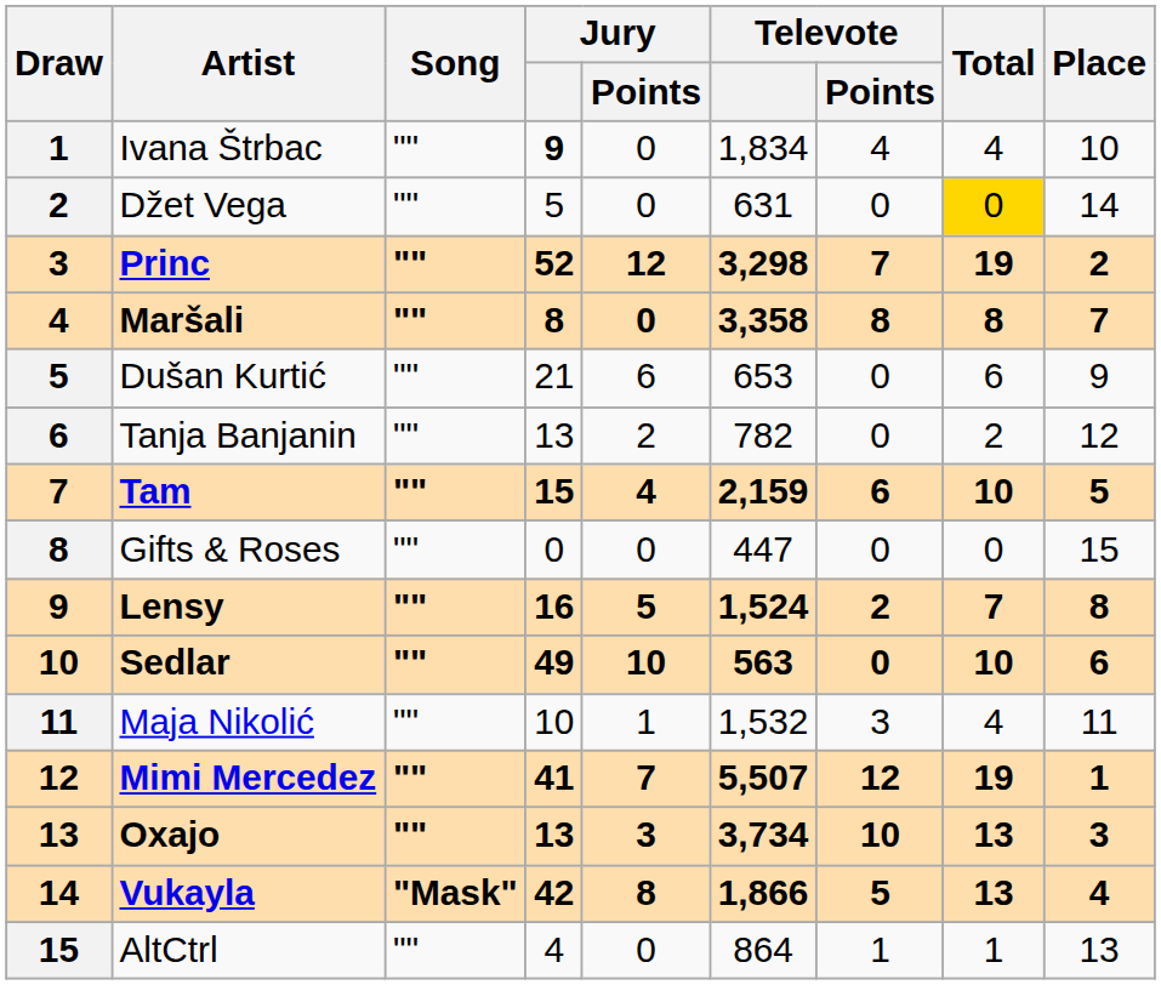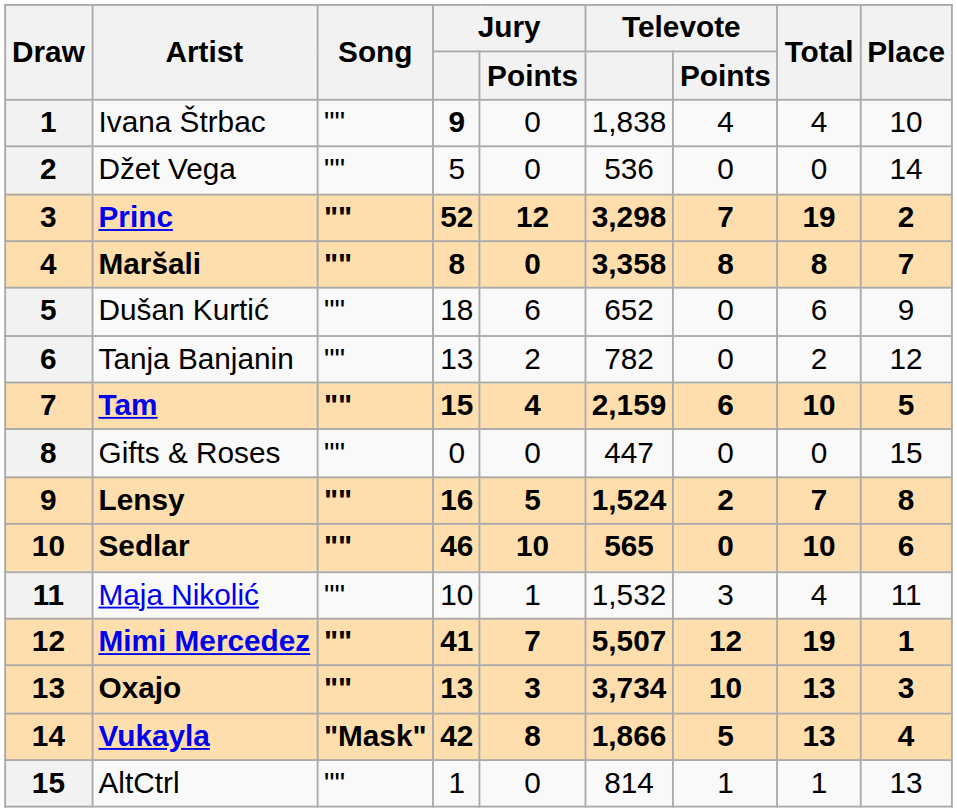 <table class="sortable wikitable plainrowheaders" style="margin: 1em auto 1em auto; text-align:center;">
 <tr>
 <th rowspan="2">Draw</th>
 <th rowspan="2">Artist</th>
 <th rowspan="2">Song</th>
 <th colspan="2">Jury</th>
 <th colspan="2">Televote</th>
 <th rowspan="2" class="unsortable">Total</th>
 <th rowspan="2">Place</th>
 </tr>
 <tr>
 <th></th>
 <th class="unsortable">Points</th>
 <th></th>
 <th class="unsortable">Points</th>
 </tr>
 <tr>
 <th scope="row" style="text-align:center">1</th>
 <td align="left">Ivana Štrbac</td>
 <td align="left">""</td>
 <td><strong>9</strong></td>
 <td>0</td>
-<td>1,834</td>
+<td>1,838</td>
 <td>4</td>
 <td>4</td>
 <td>10</td>
 </tr>
 <tr>
 <th scope="row" style="text-align:center">2</th>
 <td align="left">Džet Vega</td>
 <td align="left">""</td>
 <td>5</td>
 <td>0</td>
-<td>631</td>
+<td>536</td>
 <td>0</td>
-<td style="background: gold;">0</td>
+<td>0</td>
 <td>14</td>
 </tr>
 <tr style="font-weight:bold; background:navajowhite">
 <th scope="row" style="text-align:center; font-weight:bold; background:navajowhite">3</th>
 <td align="left"><a href='#'>Princ</a></td>
 <td align="left">""</td>
 <td>52</td>
 <td>12</td>
 <td>3,298</td>
 <td>7</td>
 <td>19</td>
 <td>2</td>
 </tr>
 <tr style="font-weight:bold; background:navajowhite">
 <th scope="row" style="text-align:center; font-weight:bold; background:navajowhite">4</th>
 <td align="left">Maršali</td>
 <td align="left">""</td>
 <td>8</td>
 <td>0</td>
 <td>3,358</td>
 <td>8</td>
 <td>8</td>
 <td>7</td>
 </tr>
 <tr>
 <th scope="row" style="text-align:center">5</th>
 <td align="left">Dušan Kurtić</td>
 <td align="left">""</td>
-<td>21</td>
+<td>18</td>
 <td>6</td>
-<td>653</td>
+<td>652</td>
 <td>0</td>
 <td>6</td>
 <td>9</td>
 </tr>
 <tr>
 <th scope="row" style="text-align:center">6</th>
 <td align="left">Tanja Banjanin</td>
 <td align="left">""</td>
 <td>13</td>
 <td>2</td>
 <td>782</td>
 <td>0</td>
 <td>2</td>
 <td>12</td>
 </tr>
 <tr style="font-weight:bold; background:navajowhite">
 <th scope="row" style="text-align:center; font-weight:bold; background:navajowhite">7</th>
 <td align="left"><a href='#'>Tam</a></td>
 <td align="left">""</td>
 <td>15</td>
 <td>4</td>
 <td>2,159</td>
 <td>6</td>
 <td>10</td>
 <td>5</td>
 </tr>
 <tr>
 <th scope="row" style="text-align:center">8</th>
 <td align="left">Gifts & Roses</td>
 <td align="left">""</td>
 <td>0</td>
 <td>0</td>
 <td>447</td>
 <td>0</td>
 <td>0</td>
 <td>15</td>
 </tr>
 <tr style="font-weight:bold; background:navajowhite">
 <th scope="row" style="text-align:center; font-weight:bold; background:navajowhite">9</th>
 <td align="left">Lensy</td>
 <td align="left">""</td>
 <td>16</td>
 <td>5</td>
 <td>1,524</td>
 <td>2</td>
 <td>7</td>
 <td>8</td>
 </tr>
 <tr style="font-weight:bold; background:navajowhite">
 <th scope="row" style="text-align:center; font-weight:bold; background:navajowhite">10</th>
 <td align="left">Sedlar</td>
 <td align="left">""</td>
-<td>49</td>
+<td>46</td>
 <td>10</td>
-<td>563</td>
+<td>565</td>
 <td>0</td>
 <td>10</td>
 <td>6</td>
 </tr>
 <tr>
 <th scope="row" style="text-align:center">11</th>
 <td align="left"><a href='#'>Maja Nikolić</a></td>
 <td align="left">""</td>
 <td>10</td>
 <td>1</td>
 <td>1,532</td>
 <td>3</td>
 <td>4</td>
 <td>11</td>
 </tr>
 <tr style="font-weight:bold; background:navajowhite">
 <th scope="row" style="text-align:center; font-weight:bold; background:navajowhite">12</th>
 <td align="left"><a href='#'>Mimi Mercedez</a></td>
 <td align="left">""</td>
 <td>41</td>
 <td>7</td>
 <td>5,507</td>
 <td>12</td>
 <td>19</td>
 <td>1</td>
 </tr>
 <tr style="font-weight:bold; background:navajowhite">
 <th scope="row" style="text-align:center; font-weight:bold; background:navajowhite">13</th>
 <td align="left">Oxajo</td>
 <td align="left">""</td>
 <td data-sort-value="13.1">13</td>
 <td>3</td>
 <td>3,734</td>
 <td>10</td>
 <td>13</td>
 <td>3</td>
 </tr>
 <tr style="font-weight:bold; background:navajowhite">
 <th scope="row" style="text-align:center; font-weight:bold; background:navajowhite">14</th>
 <td align="left"><a href='#'>Vukayla</a></td>
 <td align="left">"Mask"</td>
 <td>42</td>
 <td>8</td>
 <td>1,866</td>
 <td>5</td>
 <td>13</td>
 <td>4</td>
 </tr>
 <tr>
 <th scope="row" style="text-align:center">15</th>
 <td align="left">AltCtrl</td>
 <td align="left">""</td>
-<td>4</td>
+<td>1</td>
 <td>0</td>
-<td>864</td>
+<td>814</td>
 <td>1</td>
 <td>1</td>
 <td>13</td>
 </tr>
 </table>
